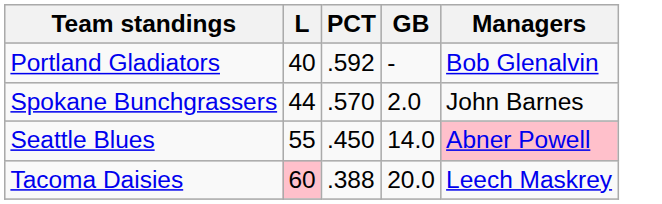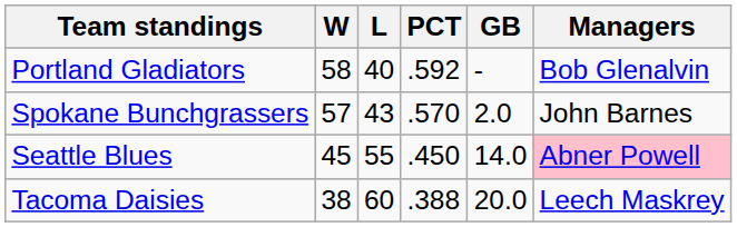 <table class="wikitable">
 <tr>
 <th>Team standings</th>
+<th>W</th>
 <th>L</th>
 <th>PCT</th>
 <th>GB</th>
 <th>Managers</th>
 </tr>
 <tr>
 <td><a href='#'>Portland Gladiators</a></td>
+<td>58</td>
 <td>40</td>
 <td>.592</td>
 <td>-</td>
 <td><a href='#'>Bob Glenalvin</a></td>
 </tr>
 <tr>
 <td><a href='#'>Spokane Bunchgrassers</a></td>
-<td>44</td>
+<td>57</td>
+<td>43</td>
 <td>.570</td>
 <td>2.0</td>
 <td>John Barnes</td>
 </tr>
 <tr>
 <td><a href='#'>Seattle Blues</a></td>
+<td>45</td>
 <td>55</td>
 <td>.450</td>
 <td>14.0</td>
 <td style="background: pink;"><a href='#'>Abner Powell</a></td>
 </tr>
 <tr>
 <td><a href='#'>Tacoma Daisies</a></td>
-<td style="background: pink;">60</td>
+<td>38</td>
+<td>60</td>
 <td>.388</td>
 <td>20.0</td>
 <td><a href='#'>Leech Maskrey</a></td>
 </tr>
 </table>
